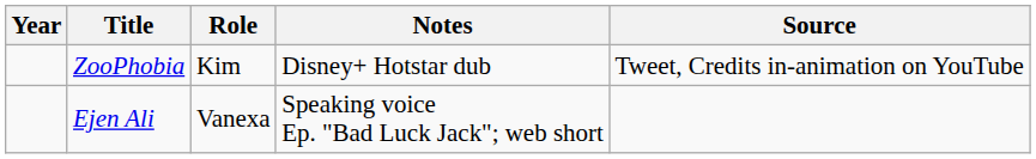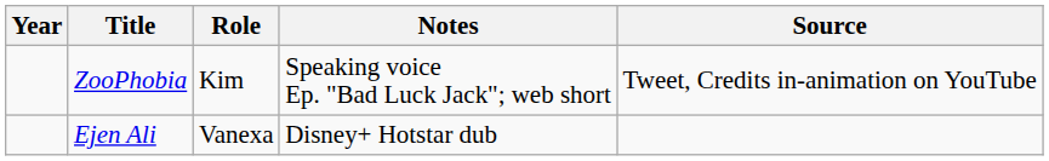 <table class="wikitable">
 <tr>
 <th>Year</th>
 <th>Title</th>
 <th>Role</th>
 <th>Notes</th>
 <th>Source</th>
 </tr>
 <tr>
 <td></td>
 <td><em><a href='#'>ZooPhobia</a></em></td>
 <td>Kim</td>
-<td>Disney+ Hotstar dub</td>
+<td>Speaking voice<br>Ep. "Bad Luck Jack"; web short</td>
 <td>Tweet, Credits in-animation on YouTube</td>
 </tr>
 <tr>
 <td></td>
 <td><em><a href='#'>Ejen Ali</a></em></td>
 <td>Vanexa</td>
-<td>Speaking voice<br>Ep. "Bad Luck Jack"; web short</td>
+<td>Disney+ Hotstar dub</td>
 <td></td>
 </tr>
 </table>
